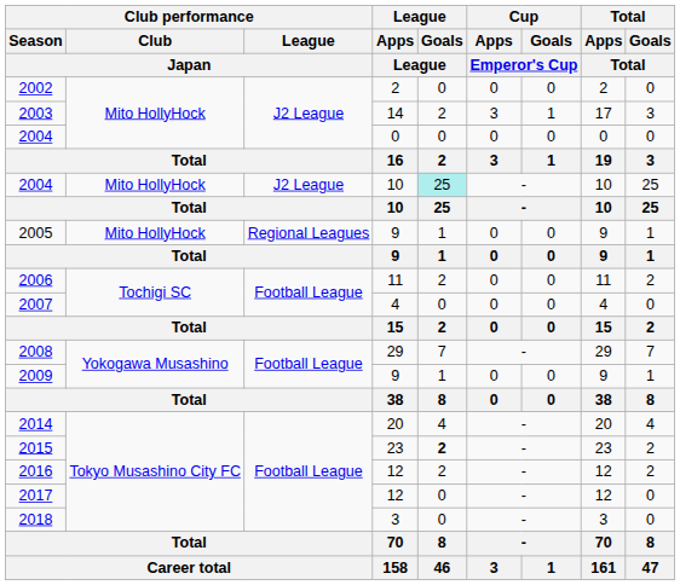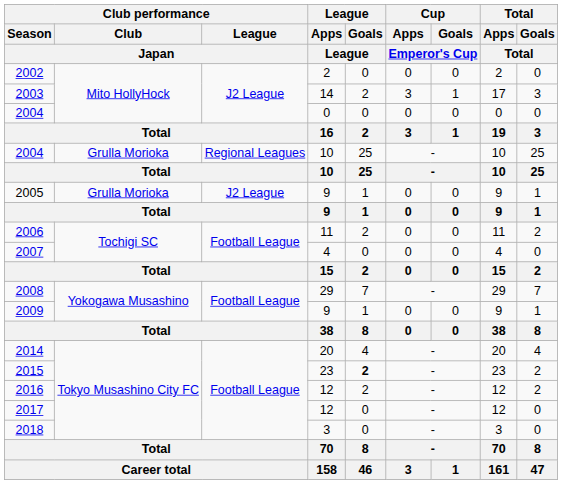 <table class="wikitable" style="text-align:center">
 <tr>
 <th colspan=3>Club performance</th>
 <th colspan=2>League</th>
 <th colspan=2>Cup</th>
 <th colspan=2>Total</th>
 </tr>
 <tr>
 <th>Season</th>
 <th>Club</th>
 <th>League</th>
 <th>Apps</th>
 <th>Goals</th>
 <th>Apps</th>
 <th>Goals</th>
 <th>Apps</th>
 <th>Goals</th>
 </tr>
 <tr>
 <th colspan=3>Japan</th>
 <th colspan=2>League</th>
 <th colspan=2><a href='#'>Emperor's Cup</a></th>
 <th colspan=2>Total</th>
 </tr>
 <tr>
 <td><a href='#'>2002</a></td>
 <td rowspan="3"><a href='#'>Mito HollyHock</a></td>
 <td rowspan="3"><a href='#'>J2 League</a></td>
 <td>2</td>
 <td>0</td>
 <td>0</td>
 <td>0</td>
 <td>2</td>
 <td>0</td>
 </tr>
 <tr>
 <td><a href='#'>2003</a></td>
 <td>14</td>
 <td>2</td>
 <td>3</td>
 <td>1</td>
 <td>17</td>
 <td>3</td>
 </tr>
 <tr>
 <td><a href='#'>2004</a></td>
 <td>0</td>
 <td>0</td>
 <td>0</td>
 <td>0</td>
 <td>0</td>
 <td>0</td>
 </tr>
 <tr>
 <th colspan="3">Total</th>
 <th>16</th>
 <th>2</th>
 <th>3</th>
 <th>1</th>
 <th>19</th>
 <th>3</th>
 </tr>
 <tr>
 <td><a href='#'>2004</a></td>
-<td><a href='#'>Mito HollyHock</a></td>
-<td><a href='#'>J2 League</a></td>
+<td><a href='#'>Grulla Morioka</a></td>
+<td><a href='#'>Regional Leagues</a></td>
 <td>10</td>
-<td style="background: paleturquoise;">25</td>
+<td>25</td>
 <td colspan="2">-</td>
 <td>10</td>
 <td>25</td>
 </tr>
 <tr>
 <th colspan="3">Total</th>
 <th>10</th>
 <th>25</th>
 <th colspan="2">-</th>
 <th>10</th>
 <th>25</th>
 </tr>
 <tr>
 <td>2005</td>
-<td><a href='#'>Mito HollyHock</a></td>
-<td><a href='#'>Regional Leagues</a></td>
+<td><a href='#'>Grulla Morioka</a></td>
+<td><a href='#'>J2 League</a></td>
 <td>9</td>
 <td>1</td>
 <td>0</td>
 <td>0</td>
 <td>9</td>
 <td>1</td>
 </tr>
 <tr>
 <th colspan="3">Total</th>
 <th>9</th>
 <th>1</th>
 <th>0</th>
 <th>0</th>
 <th>9</th>
 <th>1</th>
 </tr>
 <tr>
 <td><a href='#'>2006</a></td>
 <td rowspan="2"><a href='#'>Tochigi SC</a></td>
 <td rowspan="2"><a href='#'>Football League</a></td>
 <td>11</td>
 <td>2</td>
 <td>0</td>
 <td>0</td>
 <td>11</td>
 <td>2</td>
 </tr>
 <tr>
 <td><a href='#'>2007</a></td>
 <td>4</td>
 <td>0</td>
 <td>0</td>
 <td>0</td>
 <td>4</td>
 <td>0</td>
 </tr>
 <tr>
 <th colspan="3">Total</th>
 <th>15</th>
 <th>2</th>
 <th>0</th>
 <th>0</th>
 <th>15</th>
 <th>2</th>
 </tr>
 <tr>
 <td><a href='#'>2008</a></td>
 <td rowspan="2"><a href='#'>Yokogawa Musashino</a></td>
 <td rowspan="2"><a href='#'>Football League</a></td>
 <td>29</td>
 <td>7</td>
 <td colspan="2">-</td>
 <td>29</td>
 <td>7</td>
 </tr>
 <tr>
 <td><a href='#'>2009</a></td>
 <td>9</td>
 <td>1</td>
 <td>0</td>
 <td>0</td>
 <td>9</td>
 <td>1</td>
 </tr>
 <tr>
 <th colspan="3">Total</th>
 <th>38</th>
 <th>8</th>
 <th>0</th>
 <th>0</th>
 <th>38</th>
 <th>8</th>
 </tr>
 <tr>
 <td><a href='#'>2014</a></td>
 <td rowspan="5"><a href='#'>Tokyo Musashino City FC</a></td>
 <td rowspan="5"><a href='#'>Football League</a></td>
 <td>20</td>
 <td>4</td>
 <td colspan="2">-</td>
 <td>20</td>
 <td>4</td>
 </tr>
 <tr>
 <td><a href='#'>2015</a></td>
 <td>23</td>
 <td><strong>2</strong></td>
 <td colspan="2">-</td>
 <td>23</td>
 <td>2</td>
 </tr>
 <tr>
 <td><a href='#'>2016</a></td>
 <td>12</td>
 <td>2</td>
 <td colspan="2">-</td>
 <td>12</td>
 <td>2</td>
 </tr>
 <tr>
 <td><a href='#'>2017</a></td>
 <td>12</td>
 <td>0</td>
 <td colspan="2">-</td>
 <td>12</td>
 <td>0</td>
 </tr>
 <tr>
 <td><a href='#'>2018</a></td>
 <td>3</td>
 <td>0</td>
 <td colspan="2">-</td>
 <td>3</td>
 <td>0</td>
 </tr>
 <tr>
 <th colspan="3">Total</th>
 <th>70</th>
 <th>8</th>
 <th colspan="2">-</th>
 <th>70</th>
 <th>8</th>
 </tr>
 <tr>
 <th colspan=3>Career total</th>
 <th>158</th>
 <th>46</th>
 <th>3</th>
 <th>1</th>
 <th>161</th>
 <th>47</th>
 </tr>
 </table>
